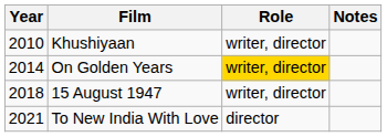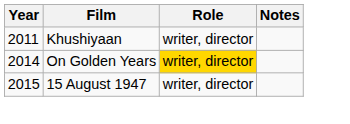 <table class="wikitable">
 <tr>
 <th>Year</th>
 <th>Film</th>
 <th>Role</th>
 <th>Notes</th>
 </tr>
 <tr>
-<td>2010</td>
+<td>2011</td>
 <td>Khushiyaan</td>
 <td>writer, director</td>
 <td></td>
 </tr>
 <tr>
 <td>2014</td>
 <td>On Golden Years</td>
 <td style="background: gold;">writer, director</td>
 <td></td>
 </tr>
 <tr>
-<td>2018</td>
+<td>2015</td>
 <td>15 August 1947</td>
 <td>writer, director</td>
 <td></td>
 </tr>
-<tr>
-<td>2021</td>
-<td>To New India With Love</td>
-<td>director</td>
-<td></td>
-</tr>
 </table>
